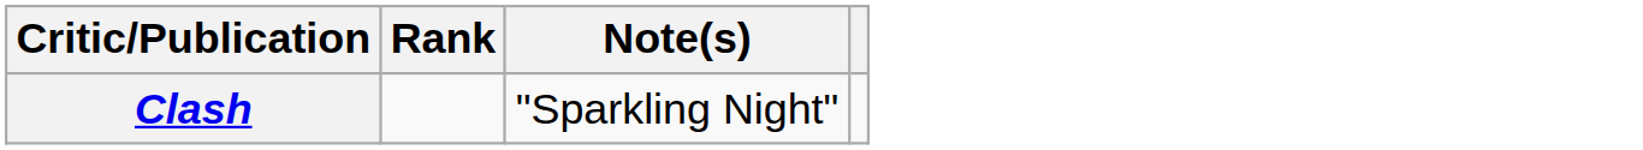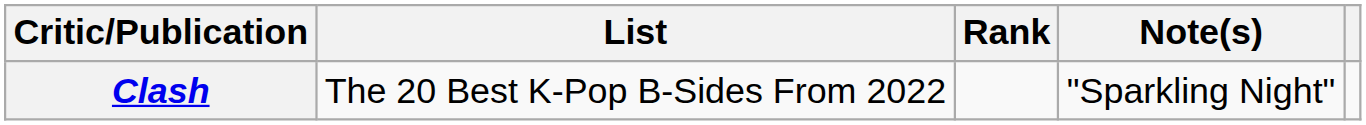 <table class="wikitable plainrowheaders">
 <tr>
 <th scope="col">Critic/Publication</th>
+<th scope="col">List</th>
 <th scope="col">Rank</th>
 <th scope="col">Note(s)</th>
 <th scope="col"></th>
 </tr>
 <tr>
 <th scope="row"><em><a href='#'>Clash</a></em></th>
+<td>The 20 Best K-Pop B-Sides From 2022</td>
 <td></td>
 <td align="center">"Sparkling Night"</td>
 <td align="center"></td>
 </tr>
 </table>
